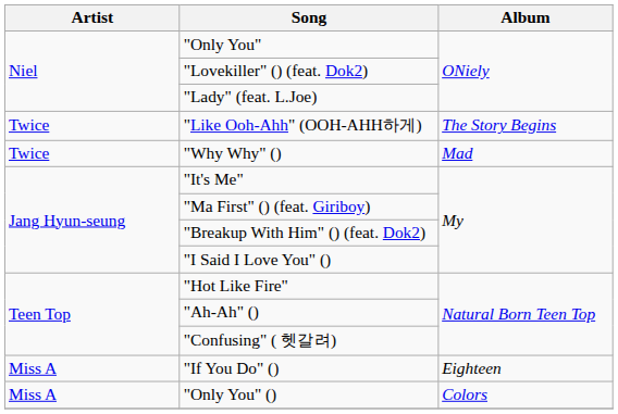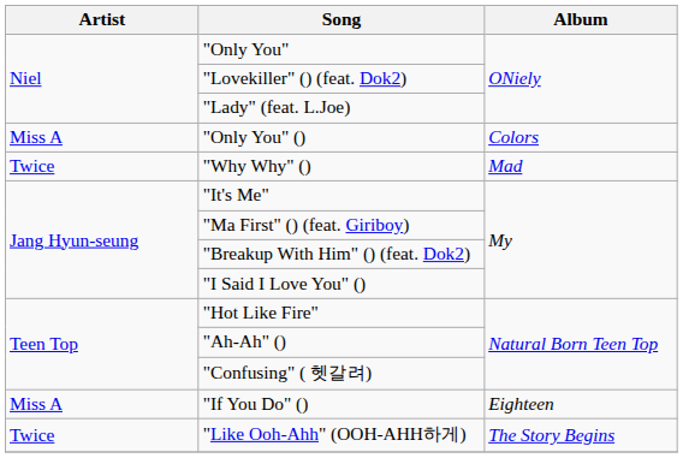 <table class="wikitable sortable">
 <tr>
 <th style="width:10em;">Artist</th>
 <th style="width:15em;">Song</th>
 <th style="width:10em;">Album</th>
 </tr>
 <tr>
 <td rowspan=3><a href='#'>Niel</a></td>
 <td>"Only You"</td>
 <td rowspan=3><em><a href='#'>ONiely</a></em></td>
 </tr>
 <tr>
 <td>"Lovekiller" () (feat. <a href='#'>Dok2</a>)</td>
 </tr>
 <tr>
 <td>"Lady" (feat. L.Joe)</td>
 </tr>
 <tr>
-<td><a href='#'>Twice</a></td>
-<td>"<a href='#'>Like Ooh-Ahh</a>" (OOH-AHH하게)</td>
-<td><em><a href='#'>The Story Begins</a></em></td>
+<td><a href='#'>Miss A</a></td>
+<td>"Only You" ()</td>
+<td><em><a href='#'>Colors</a></em></td>
 </tr>
 <tr>
 <td><a href='#'>Twice</a></td>
 <td>"Why Why" ()</td>
 <td><em><a href='#'>Mad</a></em></td>
 </tr>
 <tr>
 <td rowspan=4><a href='#'>Jang Hyun-seung</a></td>
 <td>"It's Me"</td>
 <td rowspan=4><em>My</em></td>
 </tr>
 <tr>
 <td>"Ma First" () (feat. <a href='#'>Giriboy</a>)</td>
 </tr>
 <tr>
 <td>"Breakup With Him" () (feat. <a href='#'>Dok2</a>)</td>
 </tr>
 <tr>
 <td>"I Said I Love You" ()</td>
 </tr>
 <tr>
 <td rowspan=3><a href='#'>Teen Top</a></td>
 <td>"Hot Like Fire"</td>
 <td rowspan=3><em><a href='#'>Natural Born Teen Top</a></em></td>
 </tr>
 <tr>
 <td>"Ah-Ah" ()</td>
 </tr>
 <tr>
 <td>"Confusing" ( 헷갈려)</td>
 </tr>
 <tr>
 <td><a href='#'>Miss A</a></td>
 <td>"If You Do" ()</td>
 <td><em>Eighteen</em></td>
 </tr>
 <tr>
-<td><a href='#'>Miss A</a></td>
-<td>"Only You" ()</td>
-<td><em><a href='#'>Colors</a></em></td>
+<td><a href='#'>Twice</a></td>
+<td>"<a href='#'>Like Ooh-Ahh</a>" (OOH-AHH하게)</td>
+<td><em><a href='#'>The Story Begins</a></em></td>
 </tr>
 <tr>
 </tr>
 </table>
